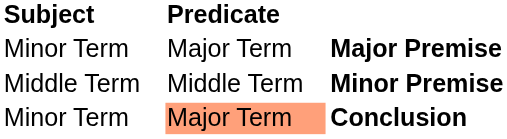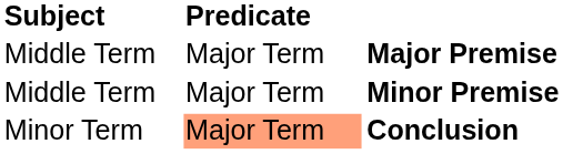 <table>
 <tr>
 <th width=100 style=text-align:left>Subject</th>
 <th width=100 style=text-align:left>Predicate</th>
 <th width=120></th>
 </tr>
 <tr>
-<td>Minor Term</td>
+<td>Middle Term</td>
 <td>Major Term</td>
 <th style=text-align:left>Major Premise</th>
 </tr>
 <tr>
 <td>Middle Term</td>
-<td>Middle Term</td>
+<td>Major Term</td>
 <th style=text-align:left>Minor Premise</th>
 </tr>
 <tr>
 <td>Minor Term</td>
 <td style="background: lightsalmon;">Major Term</td>
 <th style=text-align:left>Conclusion</th>
 </tr>
 </table>
